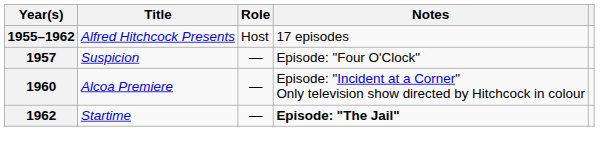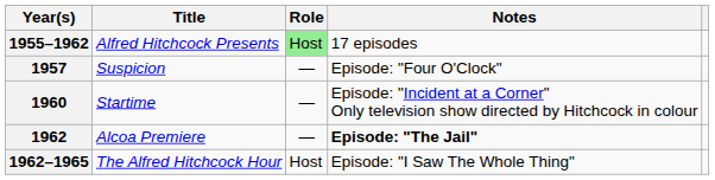 <table class="wikitable plainrowheaders sortable">
 <tr>
 <th scope="col">Year(s)</th>
 <th scope="col">Title</th>
 <th scope="col">Role</th>
 <th scope="col" class="unsortable">Notes</th>
 <th scope="col" class="unsortable"></th>
 </tr>
 <tr>
 <th scope="row">1955–1962</th>
 <td><em><a href='#'>Alfred Hitchcock Presents</a></em></td>
-<td>Host</td>
+<td style="background: lightgreen;">Host</td>
 <td>17 episodes </td>
 <td style="text-align:center;"></td>
 </tr>
 <tr>
 <th scope="row">1957</th>
 <td><em><a href='#'>Suspicion</a></em></td>
 <td align="center">—</td>
 <td>Episode: "Four O'Clock" </td>
 <td style="text-align:center;"></td>
 </tr>
 <tr>
 <th scope="row">1960</th>
-<td><em><a href='#'>Alcoa Premiere</a></em></td>
+<td><em><a href='#'>Startime</a></em></td>
 <td align="center">—</td>
 <td>Episode: "<a href='#'>Incident at a Corner</a>" <br>Only television show directed by Hitchcock in colour</td>
 <td style="text-align:center;"></td>
 </tr>
 <tr>
 <th scope="row">1962</th>
-<td><em><a href='#'>Startime</a></em></td>
+<td><em><a href='#'>Alcoa Premiere</a></em></td>
 <td align="center">—</td>
 <td><strong>Episode: "The Jail" </strong></td>
 <td style="text-align:center;"><br></td>
 </tr>
+<tr>
+<th scope="row">1962–1965</th>
+<td><em><a href='#'>The Alfred Hitchcock Hour</a></em></td>
+<td>Host</td>
+<td>Episode: "I Saw The Whole Thing" </td>
+<td style="text-align:center;"></td>
+</tr>
 </table>
